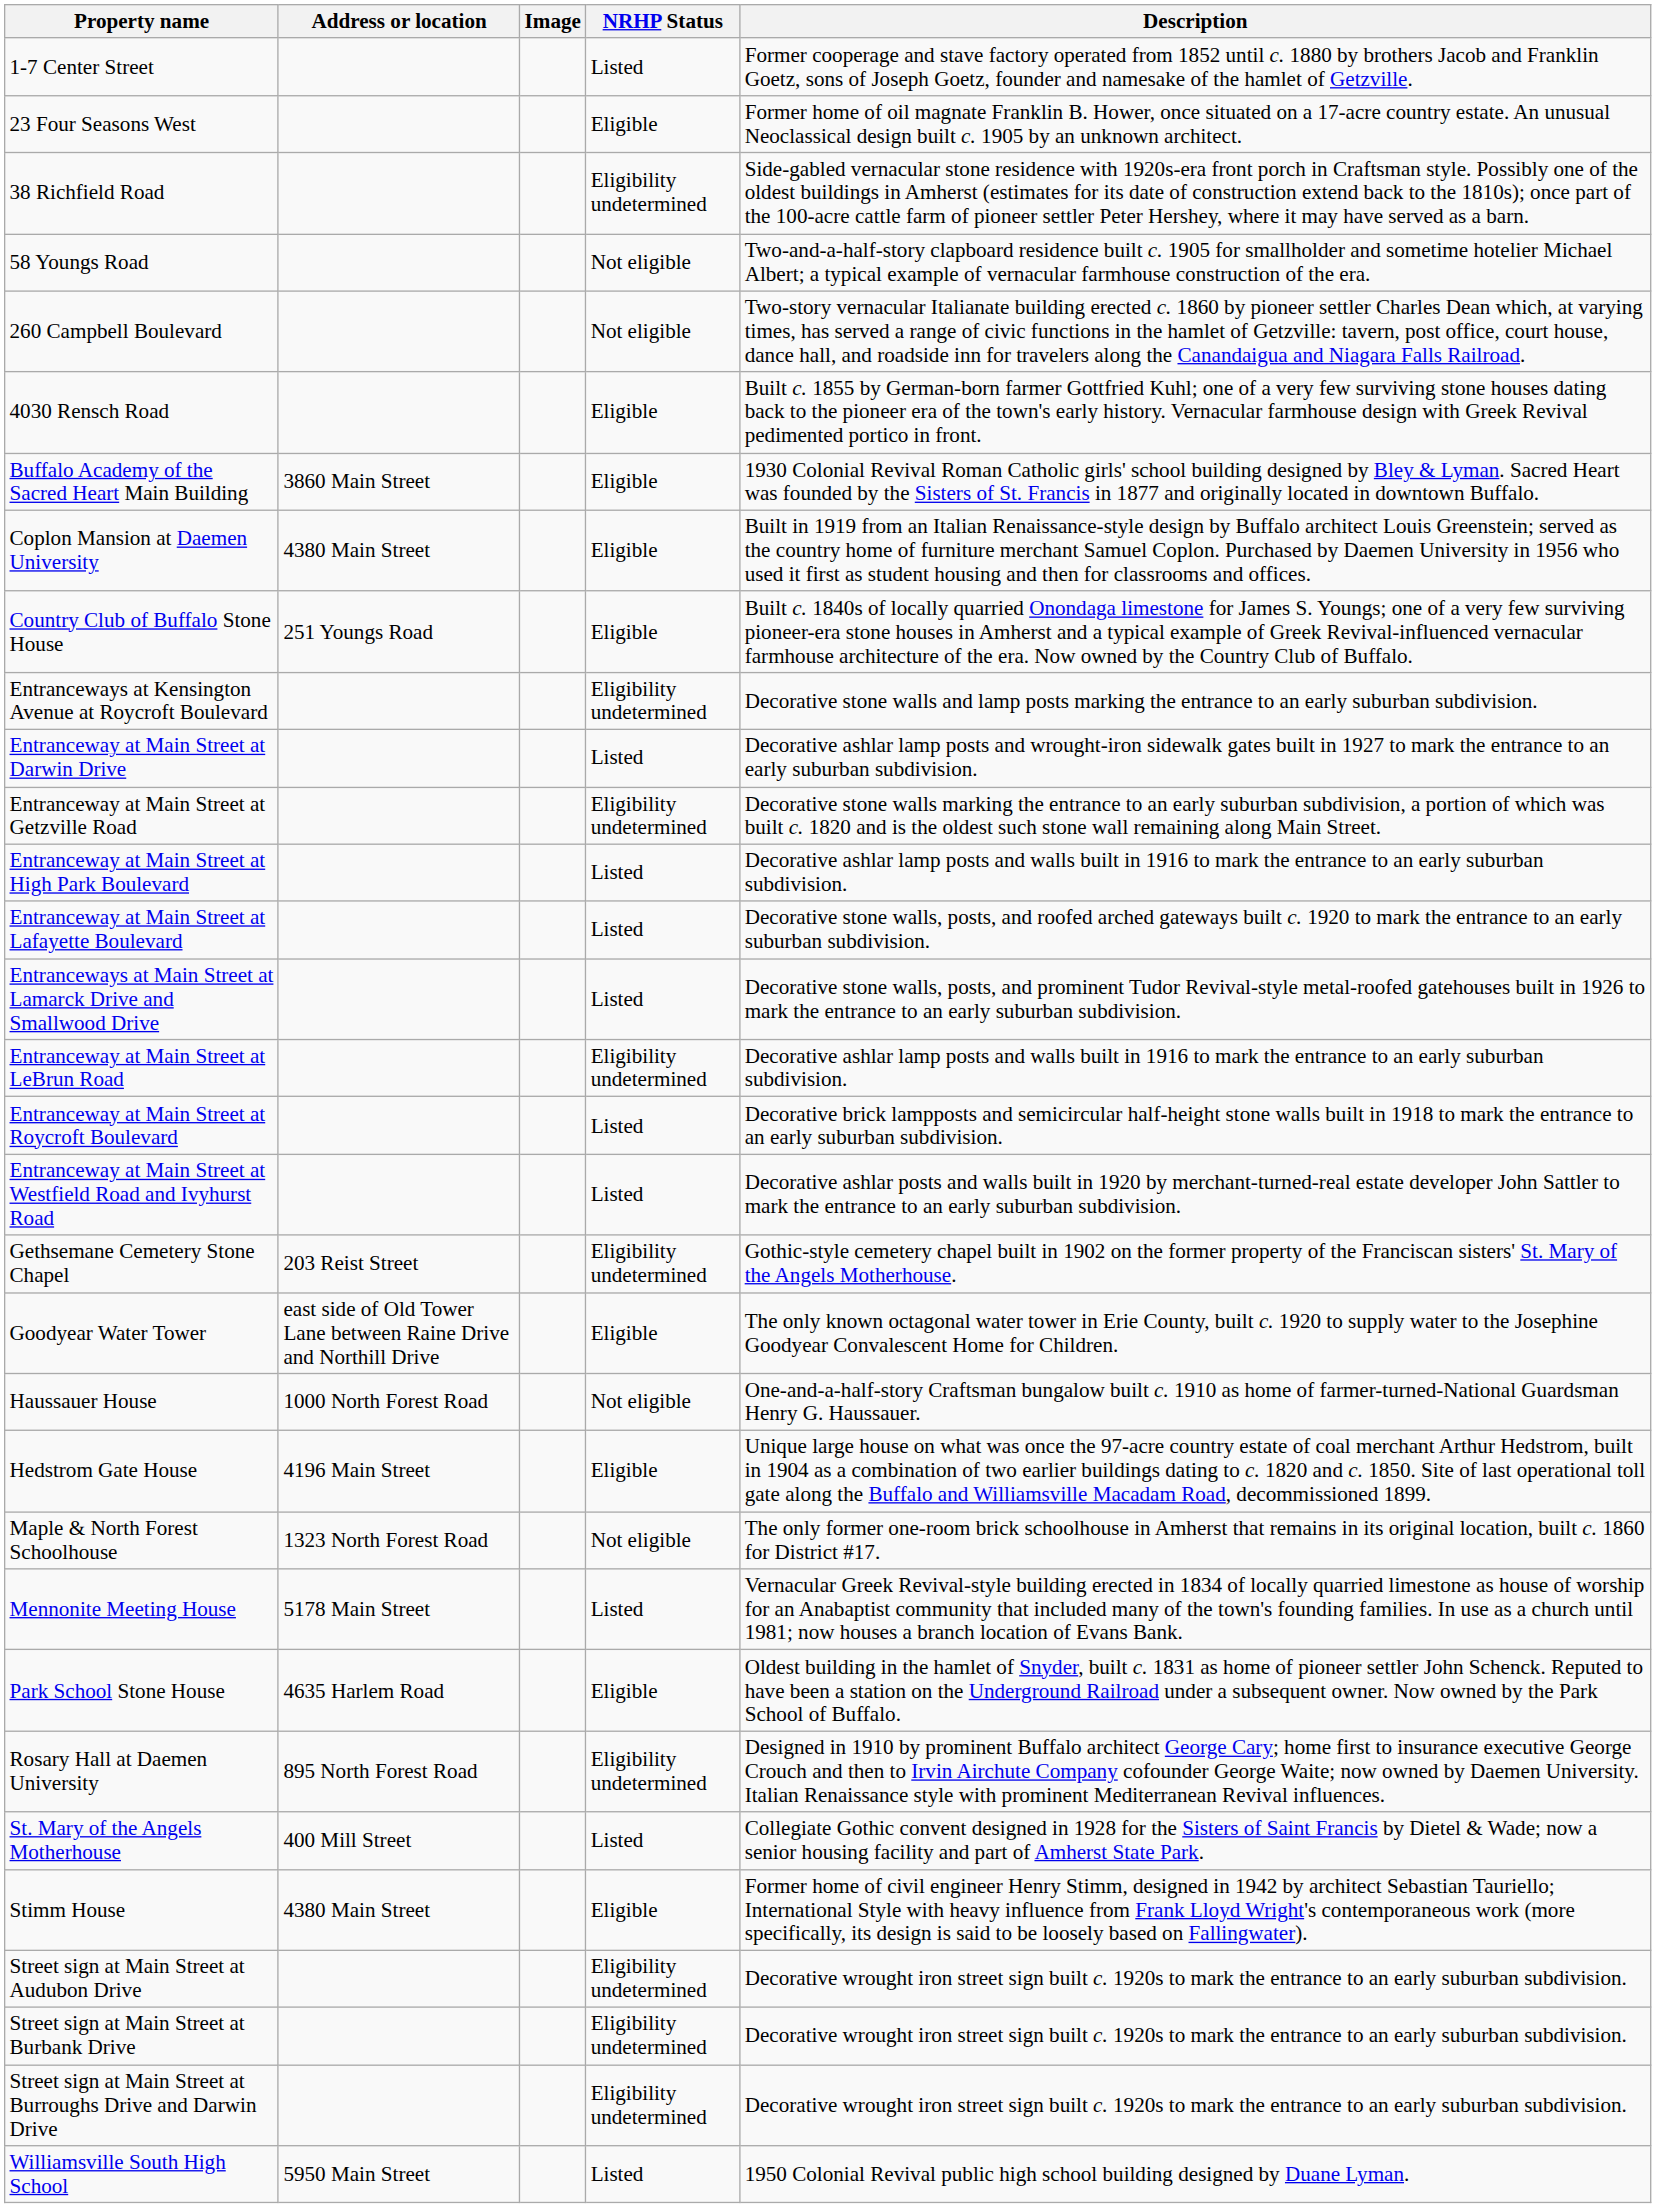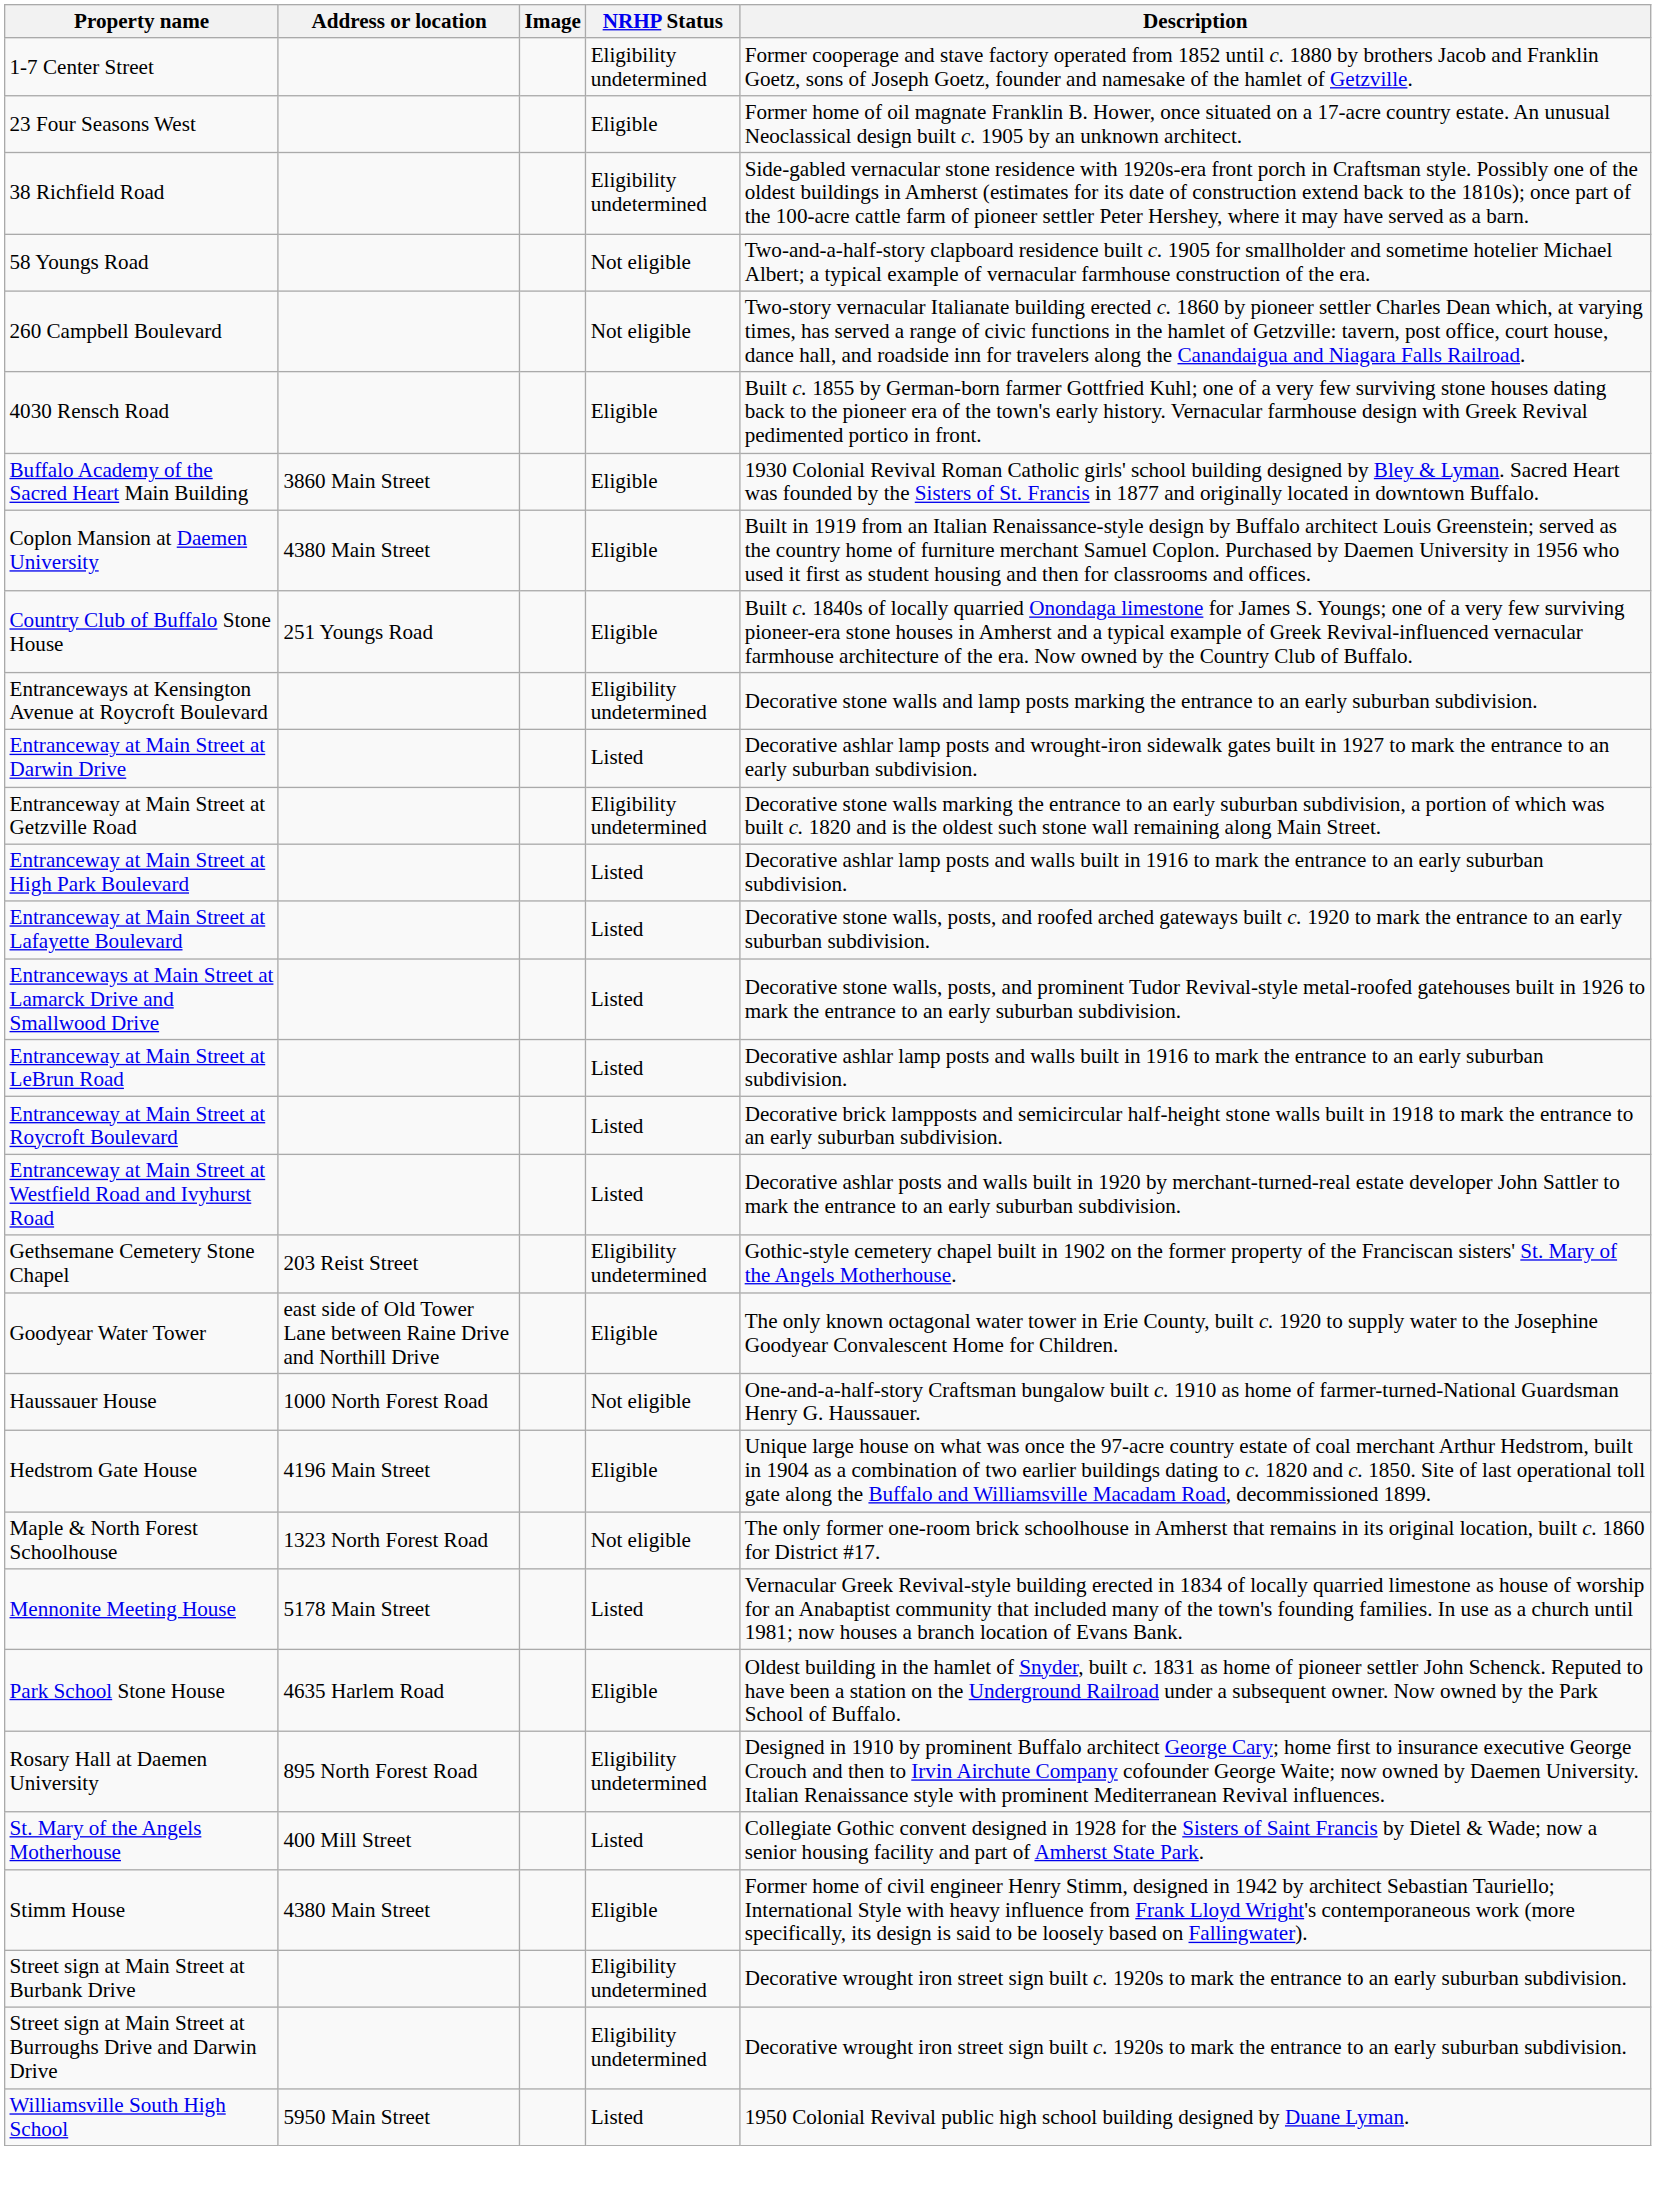 <table class="wikitable sortable">
 <tr>
 <th>Property name</th>
 <th>Address or location</th>
 <th>Image</th>
 <th><a href='#'>NRHP</a> Status</th>
 <th>Description</th>
 </tr>
 <tr>
 <td>1-7 Center Street</td>
 <td></td>
 <td></td>
-<td>Listed</td>
+<td>Eligibility undetermined</td>
 <td>Former cooperage and stave factory operated from 1852 until <em>c.</em> 1880 by brothers Jacob and Franklin Goetz, sons of Joseph Goetz, founder and namesake of the hamlet of <a href='#'>Getzville</a>.</td>
 </tr>
 <tr>
 <td>23 Four Seasons West</td>
 <td></td>
 <td></td>
 <td>Eligible</td>
 <td>Former home of oil magnate Franklin B. Hower, once situated on a 17-acre country estate. An unusual Neoclassical design built <em>c.</em> 1905 by an unknown architect.</td>
 </tr>
 <tr>
 <td>38 Richfield Road</td>
 <td></td>
 <td></td>
 <td>Eligibility undetermined</td>
 <td>Side-gabled vernacular stone residence with 1920s-era front porch in Craftsman style. Possibly one of the oldest buildings in Amherst (estimates for its date of construction extend back to the 1810s); once part of the 100-acre cattle farm of pioneer settler Peter Hershey, where it may have served as a barn.</td>
 </tr>
 <tr>
 <td>58 Youngs Road</td>
 <td></td>
 <td></td>
 <td>Not eligible</td>
 <td>Two-and-a-half-story clapboard residence built <em>c.</em> 1905 for smallholder and sometime hotelier Michael Albert; a typical example of vernacular farmhouse construction of the era.</td>
 </tr>
 <tr>
 <td>260 Campbell Boulevard</td>
 <td></td>
 <td></td>
 <td>Not eligible</td>
 <td>Two-story vernacular Italianate building erected <em>c.</em> 1860 by pioneer settler Charles Dean which, at varying times, has served a range of civic functions in the hamlet of Getzville: tavern, post office, court house, dance hall, and roadside inn for travelers along the <a href='#'>Canandaigua and Niagara Falls Railroad</a>.</td>
 </tr>
 <tr>
 <td>4030 Rensch Road</td>
 <td></td>
 <td></td>
 <td>Eligible</td>
 <td>Built <em>c.</em> 1855 by German-born farmer Gottfried Kuhl; one of a very few surviving stone houses dating back to the pioneer era of the town's early history. Vernacular farmhouse design with Greek Revival pedimented portico in front.</td>
 </tr>
 <tr>
 <td><a href='#'>Buffalo Academy of the Sacred Heart</a> Main Building</td>
 <td>3860 Main Street</td>
 <td></td>
 <td>Eligible</td>
 <td>1930 Colonial Revival Roman Catholic girls' school building designed by <a href='#'>Bley & Lyman</a>. Sacred Heart was founded by the <a href='#'>Sisters of St. Francis</a> in 1877 and originally located in downtown Buffalo.</td>
 </tr>
 <tr>
 <td>Coplon Mansion at <a href='#'>Daemen University</a></td>
 <td>4380 Main Street</td>
 <td></td>
 <td>Eligible</td>
 <td>Built in 1919 from an Italian Renaissance-style design by Buffalo architect Louis Greenstein; served as the country home of furniture merchant Samuel Coplon. Purchased by Daemen University in 1956 who used it first as student housing and then for classrooms and offices.</td>
 </tr>
 <tr>
 <td><a href='#'>Country Club of Buffalo</a> Stone House</td>
 <td>251 Youngs Road</td>
 <td></td>
 <td>Eligible</td>
 <td>Built <em>c.</em> 1840s of locally quarried <a href='#'>Onondaga limestone</a> for James S. Youngs; one of a very few surviving pioneer-era stone houses in Amherst and a typical example of Greek Revival-influenced vernacular farmhouse architecture of the era. Now owned by the Country Club of Buffalo.</td>
 </tr>
 <tr>
 <td>Entranceways at Kensington Avenue at Roycroft Boulevard</td>
 <td></td>
 <td></td>
 <td>Eligibility undetermined</td>
 <td>Decorative stone walls and lamp posts marking the entrance to an early suburban subdivision.</td>
 </tr>
 <tr>
 <td><a href='#'>Entranceway at Main Street at Darwin Drive</a></td>
 <td></td>
 <td></td>
 <td>Listed</td>
 <td>Decorative ashlar lamp posts and wrought-iron sidewalk gates built in 1927 to mark the entrance to an early suburban subdivision.</td>
 </tr>
 <tr>
 <td>Entranceway at Main Street at Getzville Road</td>
 <td></td>
 <td></td>
 <td>Eligibility undetermined</td>
 <td>Decorative stone walls marking the entrance to an early suburban subdivision, a portion of which was built <em>c.</em> 1820 and is the oldest such stone wall remaining along Main Street.</td>
 </tr>
 <tr>
 <td><a href='#'>Entranceway at Main Street at High Park Boulevard</a></td>
 <td></td>
 <td></td>
 <td>Listed</td>
 <td>Decorative ashlar lamp posts and walls built in 1916 to mark the entrance to an early suburban subdivision.</td>
 </tr>
 <tr>
 <td><a href='#'>Entranceway at Main Street at Lafayette Boulevard</a></td>
 <td></td>
 <td></td>
 <td>Listed</td>
 <td>Decorative stone walls, posts, and roofed arched gateways built <em>c.</em> 1920 to mark the entrance to an early suburban subdivision.</td>
 </tr>
 <tr>
 <td><a href='#'>Entranceways at Main Street at Lamarck Drive and Smallwood Drive</a></td>
 <td></td>
 <td></td>
 <td>Listed</td>
 <td>Decorative stone walls, posts, and prominent Tudor Revival-style metal-roofed gatehouses built in 1926 to mark the entrance to an early suburban subdivision.</td>
 </tr>
 <tr>
 <td><a href='#'>Entranceway at Main Street at LeBrun Road</a></td>
 <td></td>
 <td></td>
-<td>Eligibility undetermined</td>
+<td>Listed</td>
 <td>Decorative ashlar lamp posts and walls built in 1916 to mark the entrance to an early suburban subdivision.</td>
 </tr>
 <tr>
 <td><a href='#'>Entranceway at Main Street at Roycroft Boulevard</a></td>
 <td></td>
 <td></td>
 <td>Listed</td>
 <td>Decorative brick lampposts and semicircular half-height stone walls built in 1918 to mark the entrance to an early suburban subdivision.</td>
 </tr>
 <tr>
 <td><a href='#'>Entranceway at Main Street at Westfield Road and Ivyhurst Road</a></td>
 <td></td>
 <td></td>
 <td>Listed</td>
 <td>Decorative ashlar posts and walls built in 1920 by merchant-turned-real estate developer John Sattler to mark the entrance to an early suburban subdivision.</td>
 </tr>
 <tr>
 <td>Gethsemane Cemetery Stone Chapel</td>
 <td>203 Reist Street</td>
 <td></td>
 <td>Eligibility undetermined</td>
 <td>Gothic-style cemetery chapel built in 1902 on the former property of the Franciscan sisters' <a href='#'>St. Mary of the Angels Motherhouse</a>.</td>
 </tr>
 <tr>
 <td>Goodyear Water Tower</td>
 <td>east side of Old Tower Lane between Raine Drive and Northill Drive</td>
 <td></td>
 <td>Eligible</td>
 <td>The only known octagonal water tower in Erie County,  built <em>c.</em> 1920 to supply water to the Josephine Goodyear Convalescent Home for Children.</td>
 </tr>
 <tr>
 <td>Haussauer House</td>
 <td>1000 North Forest Road</td>
 <td></td>
 <td>Not eligible</td>
 <td>One-and-a-half-story Craftsman bungalow built <em>c.</em> 1910 as home of farmer-turned-National Guardsman Henry G. Haussauer.</td>
 </tr>
 <tr>
 <td>Hedstrom Gate House</td>
 <td>4196 Main Street</td>
 <td></td>
 <td>Eligible</td>
 <td>Unique large house on what was once the 97-acre country estate of coal merchant Arthur Hedstrom, built in 1904 as a combination of two earlier buildings dating to <em>c.</em> 1820 and <em>c.</em> 1850. Site of last operational toll gate along the <a href='#'>Buffalo and Williamsville Macadam Road</a>, decommissioned 1899.</td>
 </tr>
 <tr>
 <td>Maple & North Forest Schoolhouse</td>
 <td>1323 North Forest Road</td>
 <td></td>
 <td>Not eligible</td>
 <td>The only former one-room brick schoolhouse in Amherst that remains in its original location, built <em>c.</em> 1860 for District #17.</td>
 </tr>
 <tr>
 <td><a href='#'>Mennonite Meeting House</a></td>
 <td>5178 Main Street</td>
 <td></td>
 <td>Listed</td>
 <td>Vernacular Greek Revival-style building erected in 1834 of locally quarried limestone as house of worship for an Anabaptist community that included many of the town's founding families. In use as a church until 1981; now houses a branch location of Evans Bank.</td>
 </tr>
 <tr>
 <td><a href='#'>Park School</a> Stone House</td>
 <td>4635 Harlem Road</td>
 <td></td>
 <td>Eligible</td>
 <td>Oldest building in the hamlet of <a href='#'>Snyder</a>, built <em>c.</em> 1831 as home of pioneer settler John Schenck. Reputed to have been a station on the <a href='#'>Underground Railroad</a> under a subsequent owner. Now owned by the Park School of Buffalo.</td>
 </tr>
 <tr>
 <td>Rosary Hall at Daemen University</td>
 <td>895 North Forest Road</td>
 <td></td>
 <td>Eligibility undetermined</td>
 <td>Designed in 1910 by prominent Buffalo architect <a href='#'>George Cary</a>; home first to insurance executive George Crouch and then to <a href='#'>Irvin Airchute Company</a> cofounder George Waite; now owned by Daemen University. Italian Renaissance style with prominent Mediterranean Revival influences.</td>
 </tr>
 <tr>
 <td><a href='#'>St. Mary of the Angels Motherhouse</a></td>
 <td>400 Mill Street</td>
 <td></td>
 <td>Listed</td>
 <td>Collegiate Gothic convent designed in 1928 for the <a href='#'>Sisters of Saint Francis</a> by Dietel & Wade; now a senior housing facility and part of <a href='#'>Amherst State Park</a>.</td>
 </tr>
 <tr>
 <td>Stimm House</td>
 <td>4380 Main Street</td>
 <td></td>
 <td>Eligible</td>
 <td>Former home of civil engineer Henry Stimm, designed in 1942 by architect Sebastian Tauriello; International Style with heavy influence from <a href='#'>Frank Lloyd Wright</a>'s contemporaneous work (more specifically, its design is said to be loosely based on <a href='#'>Fallingwater</a>).</td>
 </tr>
 <tr>
-<td>Street sign at Main Street at Audubon Drive</td>
-<td></td>
-<td></td>
-<td>Eligibility undetermined</td>
-<td>Decorative wrought iron street sign built <em>c.</em> 1920s to mark the entrance to an early suburban subdivision.</td>
-</tr>
-<tr>
 <td>Street sign at Main Street at Burbank Drive</td>
 <td></td>
 <td></td>
 <td>Eligibility undetermined</td>
 <td>Decorative wrought iron street sign built <em>c.</em> 1920s to mark the entrance to an early suburban subdivision.</td>
 </tr>
 <tr>
 <td>Street sign at Main Street at Burroughs Drive and Darwin Drive</td>
 <td></td>
 <td></td>
 <td>Eligibility undetermined</td>
 <td>Decorative wrought iron street sign built <em>c.</em> 1920s to mark the entrance to an early suburban subdivision.</td>
 </tr>
 <tr>
 <td><a href='#'>Williamsville South High School</a></td>
 <td>5950 Main Street</td>
 <td></td>
 <td>Listed</td>
 <td>1950 Colonial Revival public high school building designed by <a href='#'>Duane Lyman</a>.</td>
 </tr>
 </table>
